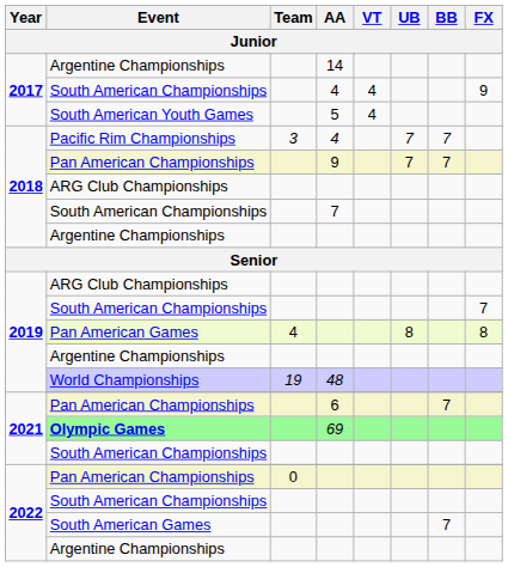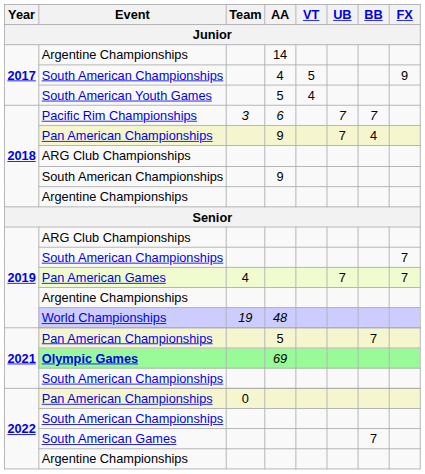 <table class="wikitable" style="text-align:center; font-size:95%;">
 <tr>
 <th align="center">Year</th>
 <th align="center">Event</th>
 <th style="width:30px;">Team</th>
 <th style="width:30px;">AA</th>
 <th style="width:30px;"><a href='#'>VT</a></th>
 <th style="width:30px;"><a href='#'>UB</a></th>
 <th style="width:30px;"><a href='#'>BB</a></th>
 <th style="width:30px;"><a href='#'>FX</a></th>
 </tr>
 <tr>
 <th colspan="8"><strong>Junior</strong></th>
 </tr>
 <tr>
 <td rowspan="3"><strong><a href='#'>2017</a></strong></td>
 <td align=left>Argentine Championships</td>
 <td></td>
 <td>14</td>
 <td></td>
 <td></td>
 <td></td>
 <td></td>
 </tr>
 <tr>
 <td align=left><a href='#'>South American Championships</a></td>
 <td></td>
 <td>4</td>
-<td>4</td>
+<td>5</td>
 <td></td>
 <td></td>
 <td>9</td>
 </tr>
 <tr>
 <td align=left><a href='#'>South American Youth Games</a></td>
 <td></td>
 <td>5</td>
 <td>4</td>
 <td></td>
 <td></td>
 <td></td>
 </tr>
 <tr>
 <td rowspan="5"><strong><a href='#'>2018</a></strong></td>
 <td align=left><a href='#'>Pacific Rim Championships</a></td>
 <td><em>3</em></td>
-<td><em>4</em></td>
+<td><em>6</em></td>
 <td></td>
 <td><em>7</em></td>
 <td><em>7</em></td>
 <td></td>
 </tr>
 <tr bgcolor=#F5F6CE>
 <td align=left><a href='#'>Pan American Championships</a></td>
 <td></td>
 <td>9</td>
 <td></td>
 <td>7</td>
-<td>7</td>
+<td>4</td>
 <td></td>
 </tr>
 <tr>
 <td align=left>ARG Club Championships</td>
 <td></td>
 <td></td>
 <td></td>
 <td></td>
 <td></td>
 <td></td>
 </tr>
 <tr>
 <td align=left>South American Championships</td>
 <td></td>
-<td>7</td>
+<td>9</td>
 <td></td>
 <td></td>
 <td></td>
 <td></td>
 </tr>
 <tr>
 <td align=left>Argentine Championships</td>
 <td></td>
 <td></td>
 <td></td>
 <td></td>
 <td></td>
 <td></td>
 </tr>
 <tr>
 <th colspan="8"><strong>Senior</strong></th>
 </tr>
 <tr>
 <td rowspan="5"><strong><a href='#'>2019</a></strong></td>
 <td align=left>ARG Club Championships</td>
 <td></td>
 <td></td>
 <td></td>
 <td></td>
 <td></td>
 <td></td>
 </tr>
 <tr>
 <td align=left><a href='#'>South American Championships</a></td>
 <td></td>
 <td></td>
 <td></td>
 <td></td>
 <td></td>
 <td>7</td>
 </tr>
 <tr bgcolor=#f0fccf>
 <td align=left><a href='#'>Pan American Games</a></td>
 <td>4</td>
 <td></td>
 <td></td>
-<td>8</td>
+<td>7</td>
 <td></td>
-<td>8</td>
+<td>7</td>
 </tr>
 <tr>
 <td align=left>Argentine Championships</td>
 <td></td>
 <td></td>
 <td></td>
 <td></td>
 <td></td>
 <td></td>
 </tr>
 <tr bgcolor=#CCCCFF>
 <td align=left><a href='#'>World Championships</a></td>
 <td><em>19</em></td>
 <td><em>48</em></td>
 <td></td>
 <td></td>
 <td></td>
 <td></td>
 </tr>
 <tr>
 <td rowspan="4"><strong><a href='#'>2021</a></strong></td>
 </tr>
 <tr bgcolor=#F5F6CE>
 <td align=left><a href='#'>Pan American Championships</a></td>
 <td></td>
-<td>6</td>
+<td>5</td>
 <td></td>
 <td></td>
 <td>7</td>
 <td></td>
 </tr>
 <tr bgcolor=98FB98>
 <td align=left><strong><a href='#'>Olympic Games</a></strong></td>
 <td></td>
 <td><em>69</em></td>
 <td></td>
 <td></td>
 <td></td>
 <td></td>
 </tr>
 <tr>
 <td align=left><a href='#'>South American Championships</a></td>
 <td></td>
 <td></td>
 <td></td>
 <td></td>
 <td></td>
 <td></td>
 </tr>
 <tr>
 <td rowspan="5"><strong><a href='#'>2022</a></strong></td>
 </tr>
 <tr bgcolor=#F5F6CE>
 <td align=left><a href='#'>Pan American Championships</a></td>
 <td>0</td>
 <td></td>
 <td></td>
 <td></td>
 <td></td>
 <td></td>
 </tr>
 <tr>
 <td align=left><a href='#'>South American Championships</a></td>
 <td></td>
 <td></td>
 <td></td>
 <td></td>
 <td></td>
 <td></td>
 </tr>
 <tr>
 <td align=left><a href='#'>South American Games</a></td>
 <td></td>
 <td></td>
 <td></td>
 <td></td>
 <td>7</td>
 <td></td>
 </tr>
 <tr>
 <td align=left>Argentine Championships</td>
 <td></td>
 <td></td>
 <td></td>
 <td></td>
 <td></td>
 <td></td>
 </tr>
 </table>
